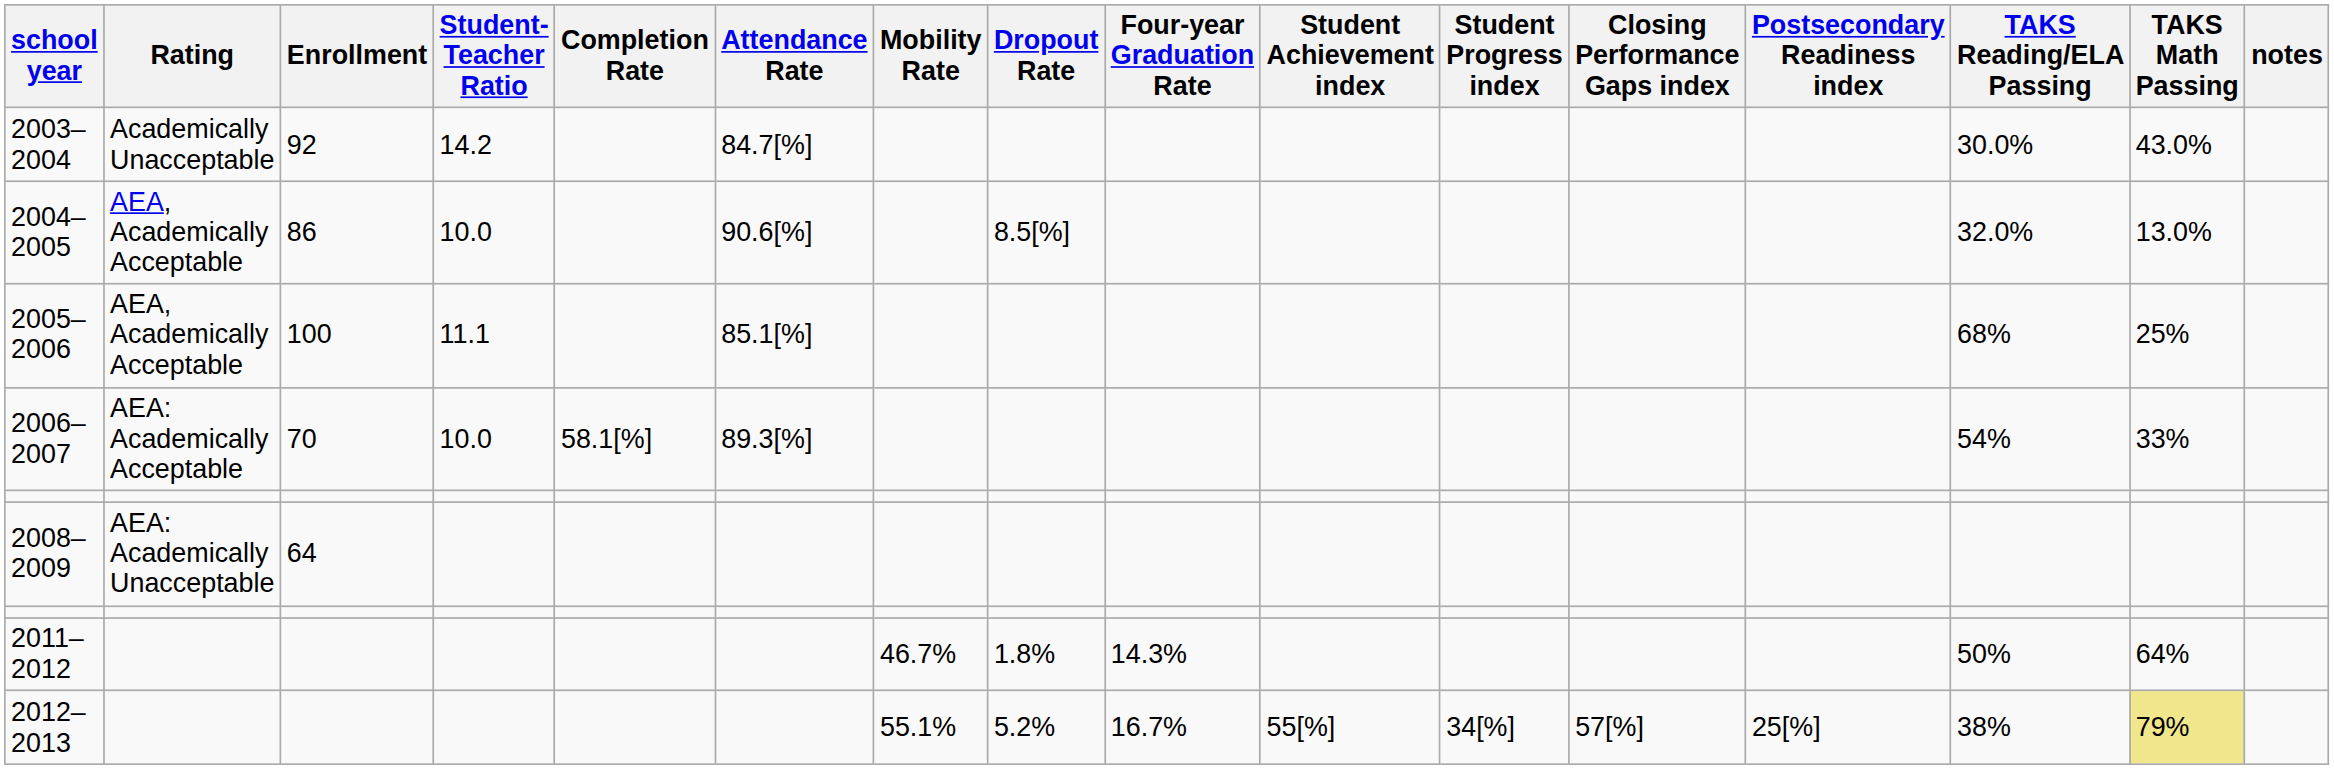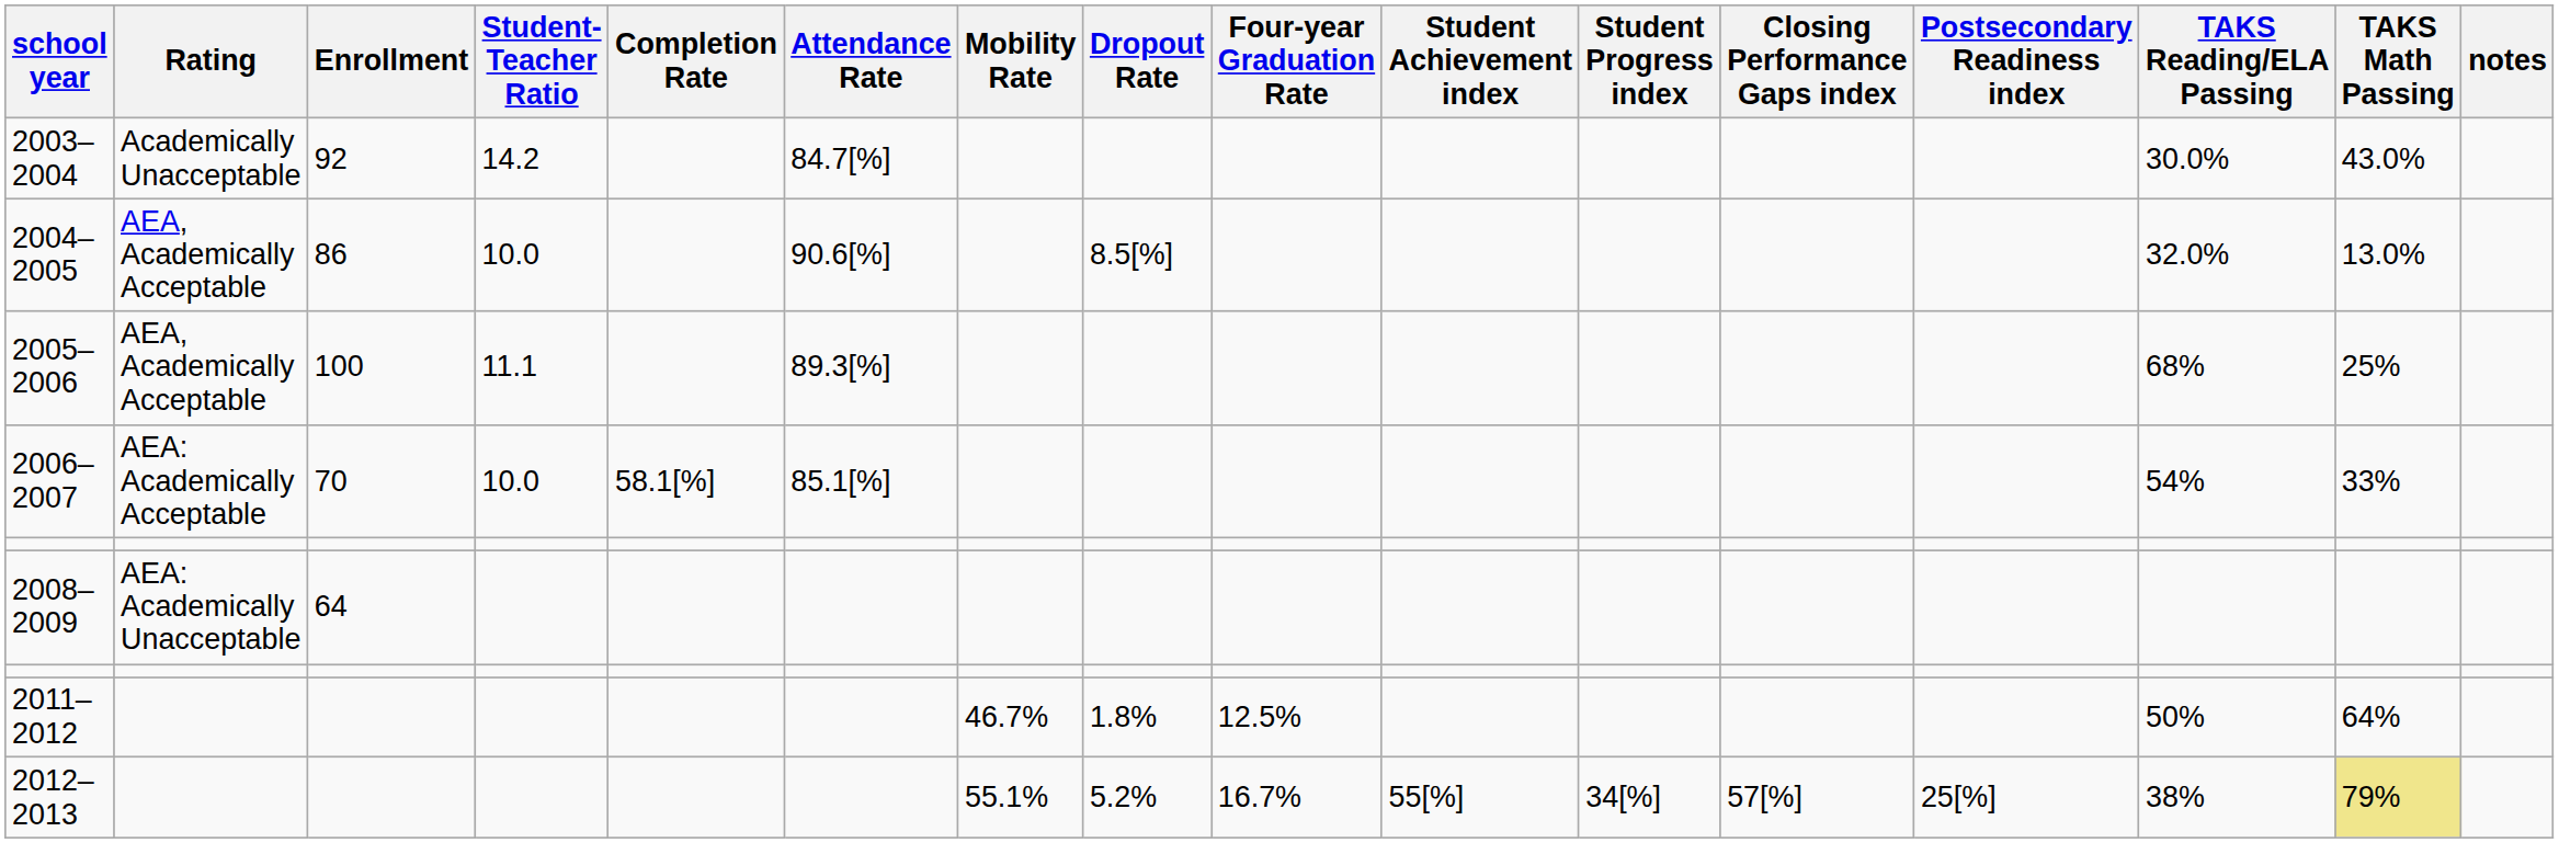 <table class="wikitable">
 <tr>
 <th><a href='#'>school year</a></th>
 <th>Rating</th>
 <th>Enrollment</th>
 <th><a href='#'>Student-Teacher Ratio</a></th>
 <th>Completion Rate</th>
 <th><a href='#'>Attendance</a> Rate</th>
 <th>Mobility Rate</th>
 <th><a href='#'>Dropout</a> Rate</th>
 <th>Four-year <a href='#'>Graduation</a> Rate</th>
 <th>Student Achievement index</th>
 <th>Student Progress index</th>
 <th>Closing Performance Gaps index</th>
 <th><a href='#'>Postsecondary</a> Readiness index</th>
 <th><a href='#'>TAKS</a> Reading/ELA Passing</th>
 <th>TAKS Math Passing</th>
 <th>notes</th>
 </tr>
 <tr>
 <td>2003–2004</td>
 <td>Academically Unacceptable</td>
 <td>92</td>
 <td>14.2</td>
 <td></td>
 <td>84.7[%]</td>
 <td></td>
 <td></td>
 <td></td>
 <td></td>
 <td></td>
 <td></td>
 <td></td>
 <td>30.0%</td>
 <td>43.0%</td>
 <td></td>
 </tr>
 <tr>
 <td>2004–2005</td>
 <td><a href='#'>AEA</a>, Academically Acceptable</td>
 <td>86</td>
 <td>10.0</td>
 <td></td>
 <td>90.6[%]</td>
 <td></td>
 <td>8.5[%]</td>
 <td></td>
 <td></td>
 <td></td>
 <td></td>
 <td></td>
 <td>32.0%</td>
 <td>13.0%</td>
 <td></td>
 </tr>
 <tr>
 <td>2005–2006</td>
 <td>AEA, Academically Acceptable</td>
 <td>100</td>
 <td>11.1</td>
 <td></td>
-<td>85.1[%]</td>
+<td>89.3[%]</td>
 <td></td>
 <td></td>
 <td></td>
 <td></td>
 <td></td>
 <td></td>
 <td></td>
 <td>68%</td>
 <td>25%</td>
 <td></td>
 </tr>
 <tr>
 <td>2006–2007</td>
 <td>AEA: Academically Acceptable</td>
 <td>70</td>
 <td>10.0</td>
 <td>58.1[%]</td>
-<td>89.3[%]</td>
+<td>85.1[%]</td>
 <td></td>
 <td></td>
 <td></td>
 <td></td>
 <td></td>
 <td></td>
 <td></td>
 <td>54%</td>
 <td>33%</td>
 <td></td>
 </tr>
 <tr>
 <td></td>
 <td></td>
 <td></td>
 <td></td>
 <td></td>
 <td></td>
 <td></td>
 <td></td>
 <td></td>
 <td></td>
 <td></td>
 <td></td>
 <td></td>
 <td></td>
 <td></td>
 <td></td>
 </tr>
 <tr>
 <td>2008–2009</td>
 <td>AEA: Academically Unacceptable</td>
 <td>64</td>
 <td></td>
 <td></td>
 <td></td>
 <td></td>
 <td></td>
 <td></td>
 <td></td>
 <td></td>
 <td></td>
 <td></td>
 <td></td>
 <td></td>
 <td></td>
 </tr>
 <tr>
 <td></td>
 <td></td>
 <td></td>
 <td></td>
 <td></td>
 <td></td>
 <td></td>
 <td></td>
 <td></td>
 <td></td>
 <td></td>
 <td></td>
 <td></td>
 <td></td>
 <td></td>
 <td></td>
 </tr>
 <tr>
 <td>2011–2012</td>
 <td></td>
 <td></td>
 <td></td>
 <td></td>
 <td></td>
 <td>46.7%</td>
 <td>1.8%</td>
-<td>14.3%</td>
+<td>12.5%</td>
 <td></td>
 <td></td>
 <td></td>
 <td></td>
 <td>50%</td>
 <td>64%</td>
 <td></td>
 </tr>
 <tr>
 <td>2012–2013</td>
 <td></td>
 <td></td>
 <td></td>
 <td></td>
 <td></td>
 <td>55.1%</td>
 <td>5.2%</td>
 <td>16.7%</td>
 <td>55[%]</td>
 <td>34[%]</td>
 <td>57[%]</td>
 <td>25[%]</td>
 <td>38%</td>
 <td style="background: khaki;">79%</td>
 <td></td>
 </tr>
 </table>
